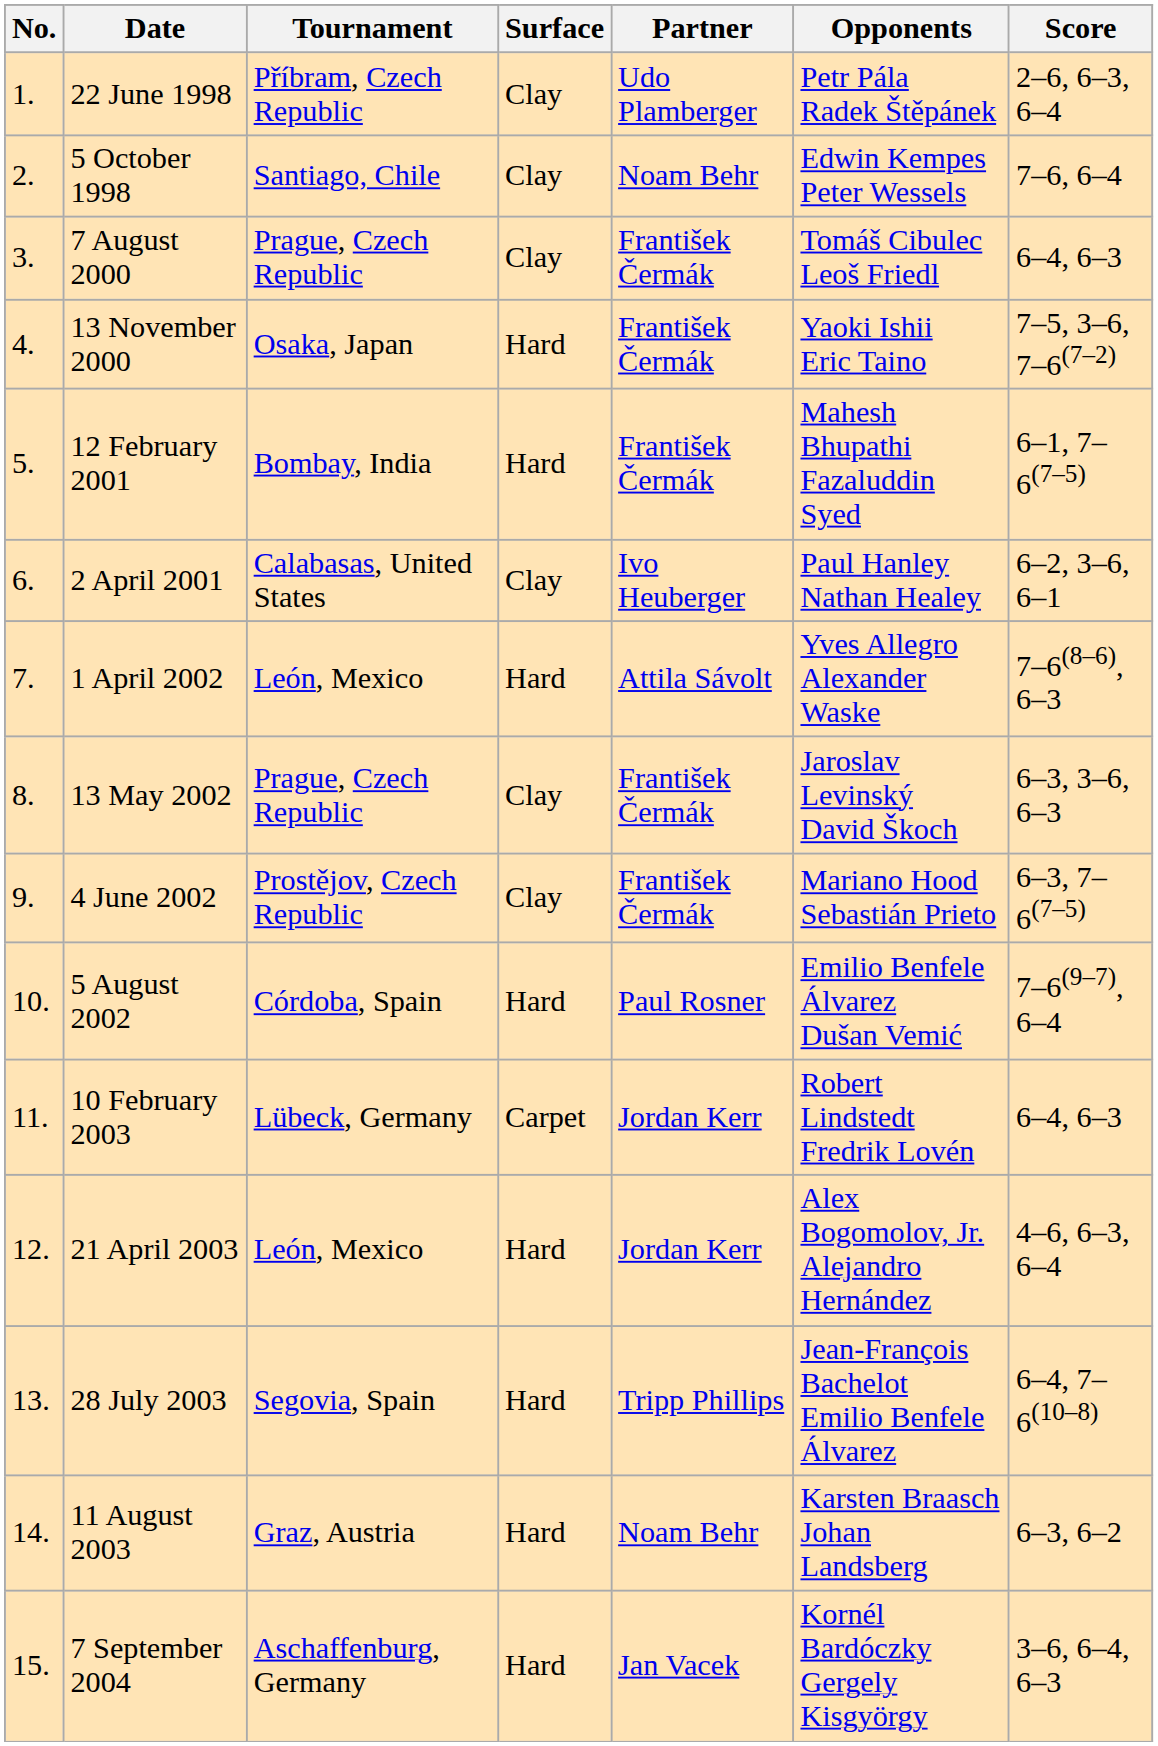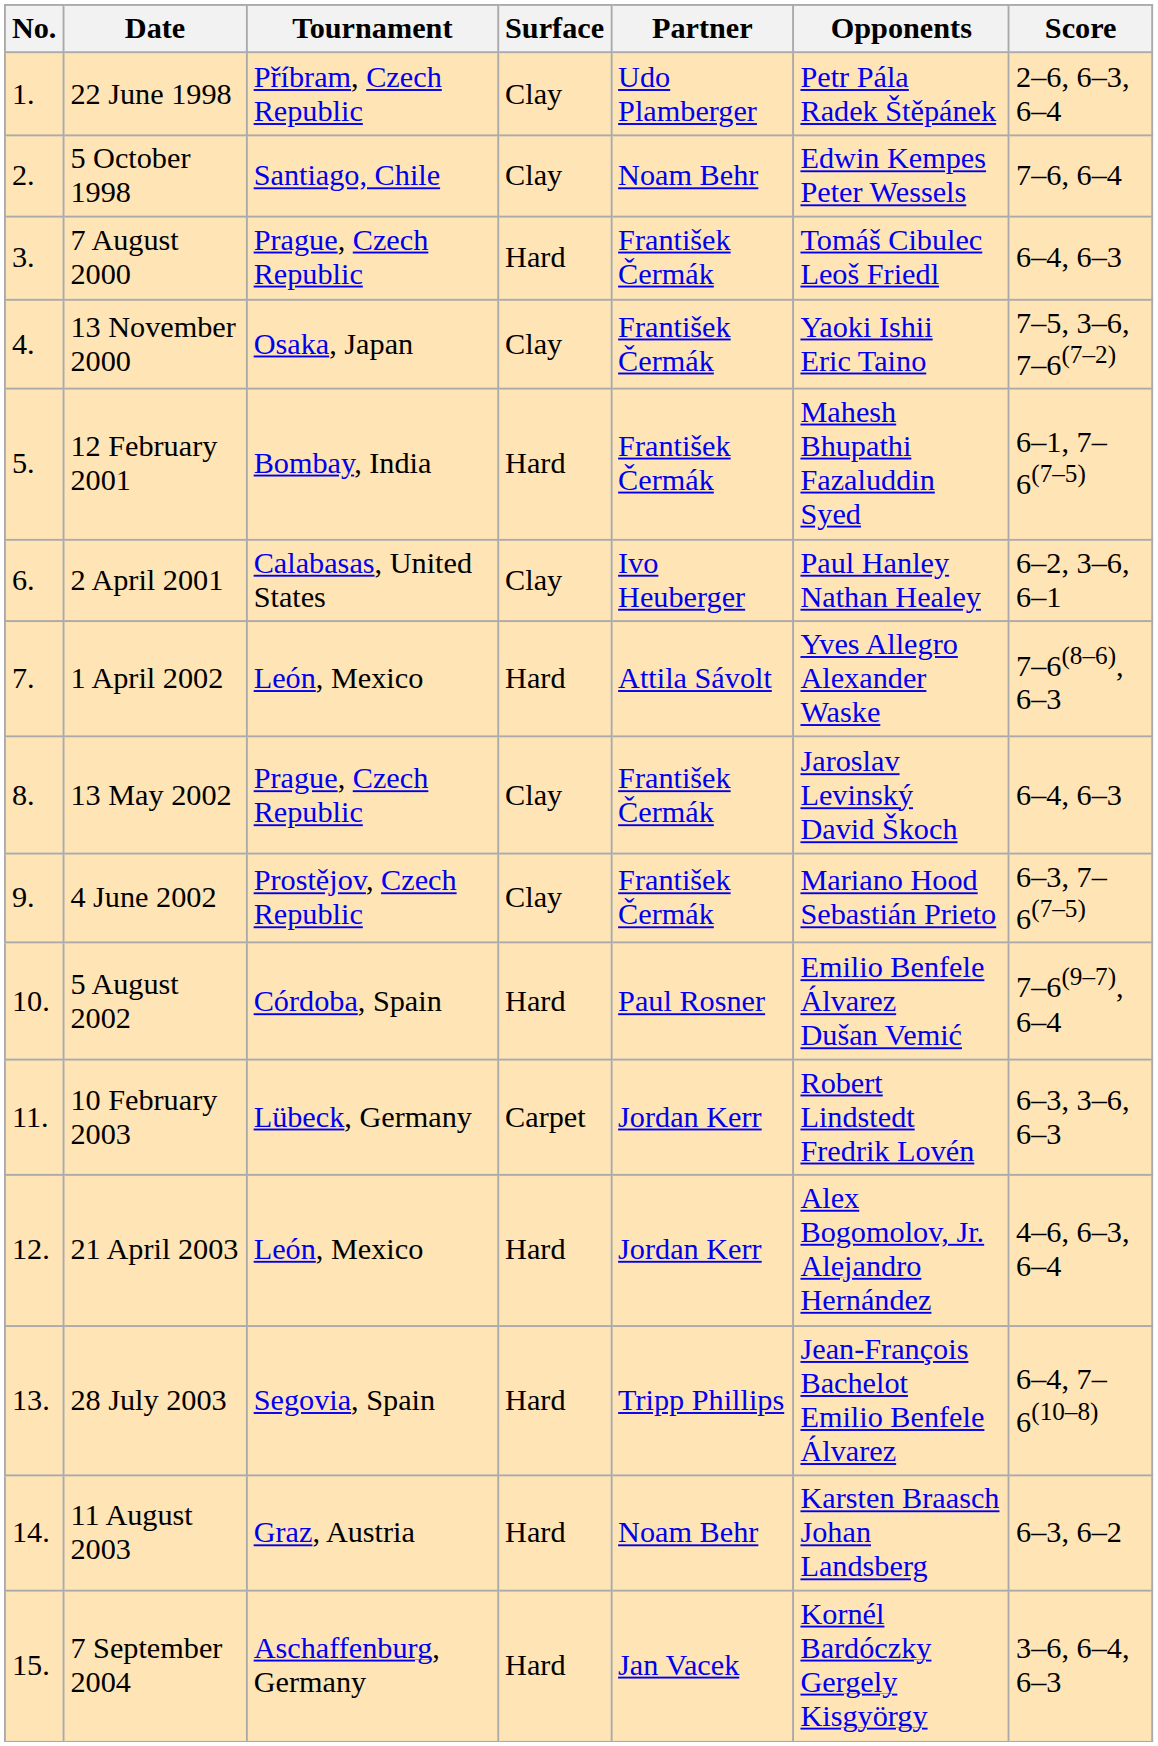 <table class="wikitable">
 <tr>
 <th>No.</th>
 <th>Date</th>
 <th>Tournament</th>
 <th>Surface</th>
 <th>Partner</th>
 <th>Opponents</th>
 <th>Score</th>
 </tr>
 <tr bgcolor="moccasin">
 <td>1.</td>
 <td>22 June 1998</td>
 <td><a href='#'>Příbram</a>, <a href='#'>Czech Republic</a></td>
 <td>Clay</td>
 <td> <a href='#'>Udo Plamberger</a></td>
 <td> <a href='#'>Petr Pála</a> <br>  <a href='#'>Radek Štěpánek</a></td>
 <td>2–6, 6–3, 6–4</td>
 </tr>
 <tr bgcolor="moccasin">
 <td>2.</td>
 <td>5 October 1998</td>
 <td><a href='#'>Santiago, Chile</a></td>
 <td>Clay</td>
 <td> <a href='#'>Noam Behr</a></td>
 <td> <a href='#'>Edwin Kempes</a> <br>  <a href='#'>Peter Wessels</a></td>
 <td>7–6, 6–4</td>
 </tr>
 <tr bgcolor="moccasin">
 <td>3.</td>
 <td>7 August 2000</td>
 <td><a href='#'>Prague</a>, <a href='#'>Czech Republic</a></td>
-<td>Clay</td>
+<td>Hard</td>
 <td> <a href='#'>František Čermák</a></td>
 <td> <a href='#'>Tomáš Cibulec</a>  <br>  <a href='#'>Leoš Friedl</a></td>
 <td>6–4, 6–3</td>
 </tr>
 <tr bgcolor="moccasin">
 <td>4.</td>
 <td>13 November 2000</td>
 <td><a href='#'>Osaka</a>, Japan</td>
-<td>Hard</td>
+<td>Clay</td>
 <td> <a href='#'>František Čermák</a></td>
 <td> <a href='#'>Yaoki Ishii</a>  <br>  <a href='#'>Eric Taino</a></td>
 <td>7–5, 3–6, 7–6<sup>(7–2)</sup></td>
 </tr>
 <tr bgcolor="moccasin">
 <td>5.</td>
 <td>12 February 2001</td>
 <td><a href='#'>Bombay</a>, India</td>
 <td>Hard</td>
 <td> <a href='#'>František Čermák</a></td>
 <td> <a href='#'>Mahesh Bhupathi</a>  <br>  <a href='#'>Fazaluddin Syed</a></td>
 <td>6–1, 7–6<sup>(7–5)</sup></td>
 </tr>
 <tr bgcolor="moccasin">
 <td>6.</td>
 <td>2 April 2001</td>
 <td><a href='#'>Calabasas</a>, United States</td>
 <td>Clay</td>
 <td> <a href='#'>Ivo Heuberger</a></td>
 <td> <a href='#'>Paul Hanley</a>  <br>  <a href='#'>Nathan Healey</a></td>
 <td>6–2, 3–6, 6–1</td>
 </tr>
 <tr bgcolor="moccasin">
 <td>7.</td>
 <td>1 April 2002</td>
 <td><a href='#'>León</a>, Mexico</td>
 <td>Hard</td>
 <td> <a href='#'>Attila Sávolt</a></td>
 <td> <a href='#'>Yves Allegro</a>  <br>  <a href='#'>Alexander Waske</a></td>
 <td>7–6<sup>(8–6)</sup>, 6–3</td>
 </tr>
 <tr bgcolor="moccasin">
 <td>8.</td>
 <td>13 May 2002</td>
 <td><a href='#'>Prague</a>, <a href='#'>Czech Republic</a></td>
 <td>Clay</td>
 <td> <a href='#'>František Čermák</a></td>
 <td> <a href='#'>Jaroslav Levinský</a>  <br>  <a href='#'>David Škoch</a></td>
-<td>6–3, 3–6, 6–3</td>
+<td>6–4, 6–3</td>
 </tr>
 <tr bgcolor="moccasin">
 <td>9.</td>
 <td>4 June 2002</td>
 <td><a href='#'>Prostějov</a>, <a href='#'>Czech Republic</a></td>
 <td>Clay</td>
 <td> <a href='#'>František Čermák</a></td>
 <td> <a href='#'>Mariano Hood</a>  <br>  <a href='#'>Sebastián Prieto</a></td>
 <td>6–3, 7–6<sup>(7–5)</sup></td>
 </tr>
 <tr bgcolor="moccasin">
 <td>10.</td>
 <td>5 August 2002</td>
 <td><a href='#'>Córdoba</a>, Spain</td>
 <td>Hard</td>
 <td> <a href='#'>Paul Rosner</a></td>
 <td> <a href='#'>Emilio Benfele Álvarez</a>  <br>  <a href='#'>Dušan Vemić</a></td>
 <td>7–6<sup>(9–7)</sup>, 6–4</td>
 </tr>
 <tr bgcolor="moccasin">
 <td>11.</td>
 <td>10 February 2003</td>
 <td><a href='#'>Lübeck</a>, Germany</td>
 <td>Carpet</td>
 <td> <a href='#'>Jordan Kerr</a></td>
 <td> <a href='#'>Robert Lindstedt</a>  <br>  <a href='#'>Fredrik Lovén</a></td>
-<td>6–4, 6–3</td>
+<td>6–3, 3–6, 6–3</td>
 </tr>
 <tr bgcolor="moccasin">
 <td>12.</td>
 <td>21 April 2003</td>
 <td><a href='#'>León</a>, Mexico</td>
 <td>Hard</td>
 <td> <a href='#'>Jordan Kerr</a></td>
 <td> <a href='#'>Alex Bogomolov, Jr.</a>  <br>  <a href='#'>Alejandro Hernández</a></td>
 <td>4–6, 6–3, 6–4</td>
 </tr>
 <tr bgcolor="moccasin">
 <td>13.</td>
 <td>28 July 2003</td>
 <td><a href='#'>Segovia</a>, Spain</td>
 <td>Hard</td>
 <td> <a href='#'>Tripp Phillips</a></td>
 <td> <a href='#'>Jean-François Bachelot</a>  <br>  <a href='#'>Emilio Benfele Álvarez</a></td>
 <td>6–4, 7–6<sup>(10–8)</sup></td>
 </tr>
 <tr bgcolor="moccasin">
 <td>14.</td>
 <td>11 August 2003</td>
 <td><a href='#'>Graz</a>, Austria</td>
 <td>Hard</td>
 <td> <a href='#'>Noam Behr</a></td>
 <td> <a href='#'>Karsten Braasch</a>  <br>  <a href='#'>Johan Landsberg</a></td>
 <td>6–3, 6–2</td>
 </tr>
 <tr bgcolor="moccasin">
 <td>15.</td>
 <td>7 September 2004</td>
 <td><a href='#'>Aschaffenburg</a>, Germany</td>
 <td>Hard</td>
 <td> <a href='#'>Jan Vacek</a></td>
 <td> <a href='#'>Kornél Bardóczky</a>  <br>  <a href='#'>Gergely Kisgyörgy</a></td>
 <td>3–6, 6–4, 6–3</td>
 </tr>
 </table>
